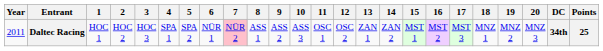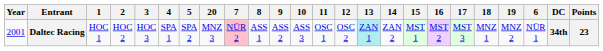 <table class="wikitable" style="text-align:center; font-size:85%">
 <tr>
 <th>Year</th>
 <th>Entrant</th>
 <th>1</th>
 <th>2</th>
 <th>3</th>
 <th>4</th>
 <th>5</th>
-<th>6</th>
+<th>20</th>
 <th>7</th>
 <th>8</th>
 <th>9</th>
 <th>10</th>
 <th>11</th>
 <th>12</th>
 <th>13</th>
 <th>14</th>
 <th>15</th>
 <th>16</th>
 <th>17</th>
 <th>18</th>
 <th>19</th>
-<th>20</th>
+<th>6</th>
 <th>DC</th>
 <th>Points</th>
 </tr>
 <tr>
-<td><a href='#'>2011</a></td>
+<td><a href='#'>2001</a></td>
 <th>Daltec Racing</th>
 <td><a href='#'>HOC<br>1</a></td>
 <td><a href='#'>HOC<br>2</a></td>
 <td><a href='#'>HOC<br>3</a></td>
 <td><a href='#'>SPA<br>1</a></td>
 <td><a href='#'>SPA<br>2</a></td>
-<td><a href='#'>NÜR<br>1</a></td>
+<td><a href='#'>MNZ<br>3</a></td>
 <td style="background: pink;"><a href='#'>NÜR<br>2</a></td>
 <td><a href='#'>ASS<br>1</a></td>
 <td><a href='#'>ASS<br>2</a></td>
 <td><a href='#'>ASS<br>3</a></td>
 <td><a href='#'>OSC<br>1</a></td>
 <td><a href='#'>OSC<br>2</a></td>
-<td><a href='#'>ZAN<br>1</a></td>
+<td style="background: paleturquoise;"><a href='#'>ZAN<br>1</a></td>
 <td><a href='#'>ZAN<br>2</a></td>
 <td style="background:#dfffdf;"><a href='#'>MST<br>1</a><br></td>
 <td style="background:#efcfff;"><a href='#'>MST<br>2</a><br></td>
 <td style="background:#dfffdf;"><a href='#'>MST<br>3</a><br></td>
 <td><a href='#'>MNZ<br>1</a></td>
 <td><a href='#'>MNZ<br>2</a></td>
-<td><a href='#'>MNZ<br>3</a></td>
+<td><a href='#'>NÜR<br>1</a></td>
 <th>34th</th>
-<th>25</th>
+<th>23</th>
 </tr>
 </table>
